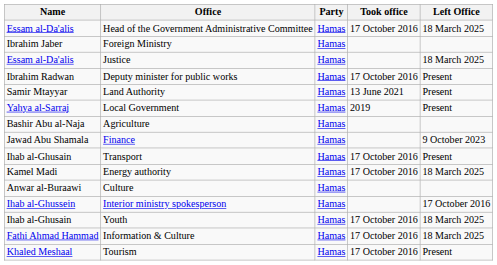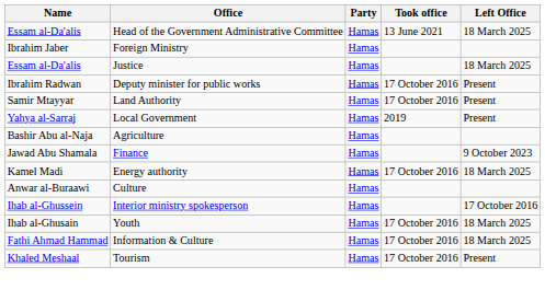 <table class="wikitable">
 <tr>
 <th>Name</th>
 <th>Office</th>
 <th>Party</th>
 <th>Took office</th>
 <th>Left Office</th>
 </tr>
 <tr>
 <td><a href='#'>Essam al-Da'alis</a></td>
 <td>Head of the Government Administrative Committee</td>
 <td><a href='#'>Hamas</a></td>
-<td>17 October 2016</td>
+<td>13 June 2021</td>
 <td>18 March 2025</td>
 </tr>
 <tr>
 <td>Ibrahim Jaber</td>
 <td>Foreign Ministry</td>
 <td><a href='#'>Hamas</a></td>
 <td></td>
 <td></td>
 </tr>
 <tr>
 <td><a href='#'>Essam al-Da'alis</a></td>
 <td>Justice</td>
 <td><a href='#'>Hamas</a></td>
 <td></td>
 <td>18 March 2025</td>
 </tr>
 <tr>
 <td>Ibrahim Radwan</td>
 <td>Deputy minister for public works</td>
 <td><a href='#'>Hamas</a></td>
 <td>17 October 2016</td>
 <td>Present</td>
 </tr>
 <tr>
 <td>Samir Mtayyar</td>
 <td>Land Authority</td>
 <td><a href='#'>Hamas</a></td>
-<td>13 June 2021</td>
+<td>17 October 2016</td>
 <td>Present</td>
 </tr>
 <tr>
 <td><a href='#'>Yahya al-Sarraj</a></td>
 <td>Local Government</td>
 <td><a href='#'>Hamas</a></td>
 <td>2019</td>
 <td>Present</td>
 </tr>
 <tr>
 <td>Bashir Abu al-Naja</td>
 <td>Agriculture</td>
 <td><a href='#'>Hamas</a></td>
 <td></td>
 <td></td>
 </tr>
 <tr>
 <td>Jawad Abu Shamala</td>
 <td><a href='#'>Finance</a></td>
 <td><a href='#'>Hamas</a></td>
 <td></td>
 <td>9 October 2023</td>
-</tr>
-<tr>
-<td>Ihab al-Ghusain</td>
-<td>Transport</td>
-<td><a href='#'>Hamas</a></td>
-<td>17 October 2016</td>
-<td>Present</td>
 </tr>
 <tr>
 <td>Kamel Madi</td>
 <td>Energy authority</td>
 <td><a href='#'>Hamas</a></td>
 <td>17 October 2016</td>
 <td>18 March 2025</td>
 </tr>
 <tr>
 <td>Anwar al-Buraawi</td>
 <td>Culture</td>
 <td><a href='#'>Hamas</a></td>
 <td></td>
 <td></td>
 </tr>
 <tr>
 <td><a href='#'>Ihab al-Ghussein</a></td>
 <td><a href='#'>Interior ministry spokesperson</a></td>
 <td><a href='#'>Hamas</a></td>
 <td></td>
 <td>17 October 2016</td>
 </tr>
 <tr>
 <td>Ihab al-Ghusain</td>
 <td>Youth</td>
 <td><a href='#'>Hamas</a></td>
 <td>17 October 2016</td>
 <td>18 March 2025</td>
 </tr>
 <tr>
 <td><a href='#'>Fathi Ahmad Hammad</a></td>
 <td>Information & Culture</td>
 <td><a href='#'>Hamas</a></td>
 <td>17 October 2016</td>
 <td>18 March 2025</td>
 </tr>
 <tr>
 <td><a href='#'>Khaled Meshaal</a></td>
 <td>Tourism</td>
 <td><a href='#'>Hamas</a></td>
 <td>17 October 2016</td>
 <td>Present</td>
 </tr>
 </table>
